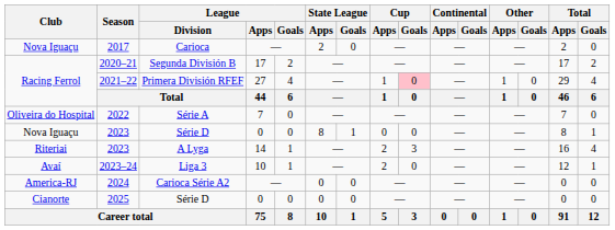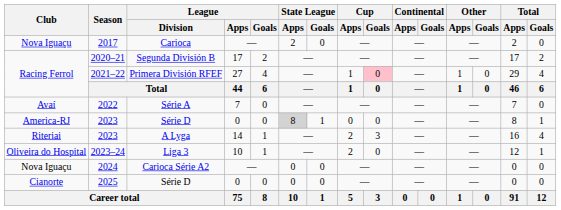 <table class="wikitable" style="text-align: center;">
 <tr>
 <th rowspan="2">Club</th>
 <th rowspan="2">Season</th>
 <th colspan="3">League</th>
 <th colspan="2">State League</th>
 <th colspan="2">Cup</th>
 <th colspan="2">Continental</th>
 <th colspan="2">Other</th>
 <th colspan="2">Total</th>
 </tr>
 <tr>
 <th>Division</th>
 <th>Apps</th>
 <th>Goals</th>
 <th>Apps</th>
 <th>Goals</th>
 <th>Apps</th>
 <th>Goals</th>
 <th>Apps</th>
 <th>Goals</th>
 <th>Apps</th>
 <th>Goals</th>
 <th>Apps</th>
 <th>Goals</th>
 </tr>
 <tr>
 <td valign="center"><a href='#'>Nova Iguaçu</a></td>
 <td><a href='#'>2017</a></td>
 <td><a href='#'>Carioca</a></td>
 <td colspan="2">—</td>
 <td>2</td>
 <td>0</td>
 <td colspan="2">—</td>
 <td colspan="2">—</td>
 <td colspan="2">—</td>
 <td>2</td>
 <td>0</td>
 </tr>
 <tr>
 <td rowspan="3" valign="center"><a href='#'>Racing Ferrol</a></td>
 <td><a href='#'>2020–21</a></td>
 <td><a href='#'>Segunda División B</a></td>
 <td>17</td>
 <td>2</td>
 <td colspan="2">—</td>
 <td colspan="2">—</td>
 <td colspan="2">—</td>
 <td colspan="2">—</td>
 <td>17</td>
 <td>2</td>
 </tr>
 <tr>
 <td><a href='#'>2021–22</a></td>
 <td><a href='#'>Primera División RFEF</a></td>
 <td>27</td>
 <td>4</td>
 <td colspan="2">—</td>
 <td>1</td>
 <td style="background: pink;">0</td>
 <td colspan="2">—</td>
 <td>1</td>
 <td>0</td>
 <td>29</td>
 <td>4</td>
 </tr>
 <tr>
 <th colspan="2">Total</th>
 <th>44</th>
 <th>6</th>
 <th colspan="2">—</th>
 <th>1</th>
 <th>0</th>
 <th colspan="2">—</th>
 <th>1</th>
 <th>0</th>
 <th>46</th>
 <th>6</th>
 </tr>
 <tr>
-<td valign="center"><a href='#'>Oliveira do Hospital</a></td>
+<td valign="center"><a href='#'>Avaí</a></td>
 <td><a href='#'>2022</a></td>
 <td><a href='#'>Série A</a></td>
 <td>7</td>
 <td>0</td>
 <td colspan="2">—</td>
 <td colspan="2">—</td>
 <td colspan="2">—</td>
 <td colspan="2">—</td>
 <td>7</td>
 <td>0</td>
 </tr>
 <tr>
-<td valign="center">Nova Iguaçu</td>
+<td valign="center"><a href='#'>America-RJ</a></td>
 <td><a href='#'>2023</a></td>
 <td><a href='#'>Série D</a></td>
 <td>0</td>
 <td>0</td>
-<td>8</td>
+<td style="background: lightgrey;">8</td>
 <td>1</td>
 <td>0</td>
 <td>0</td>
 <td colspan="2">—</td>
 <td colspan="2">—</td>
 <td>8</td>
 <td>1</td>
 </tr>
 <tr>
 <td valign="center"><a href='#'>Riteriai</a></td>
 <td><a href='#'>2023</a></td>
 <td><a href='#'>A Lyga</a></td>
 <td>14</td>
 <td>1</td>
 <td colspan="2">—</td>
 <td>2</td>
 <td>3</td>
 <td colspan="2">—</td>
 <td colspan="2">—</td>
 <td>16</td>
 <td>4</td>
 </tr>
 <tr>
-<td valign="center"><a href='#'>Avaí</a></td>
+<td valign="center"><a href='#'>Oliveira do Hospital</a></td>
 <td><a href='#'>2023–24</a></td>
 <td><a href='#'>Liga 3</a></td>
 <td>10</td>
 <td>1</td>
 <td colspan="2">—</td>
 <td>2</td>
 <td>0</td>
 <td colspan="2">—</td>
 <td colspan="2">—</td>
 <td>12</td>
 <td>1</td>
 </tr>
 <tr>
-<td valign="center"><a href='#'>America-RJ</a></td>
+<td valign="center">Nova Iguaçu</td>
 <td><a href='#'>2024</a></td>
 <td><a href='#'>Carioca Série A2</a></td>
 <td colspan="2">—</td>
 <td>0</td>
 <td>0</td>
 <td colspan="2">—</td>
 <td colspan="2">—</td>
 <td colspan="2">—</td>
 <td>0</td>
 <td>0</td>
 </tr>
 <tr>
 <td valign="center"><a href='#'>Cianorte</a></td>
 <td><a href='#'>2025</a></td>
 <td>Série D</td>
 <td>0</td>
 <td>0</td>
 <td>0</td>
 <td>0</td>
 <td colspan="2">—</td>
 <td colspan="2">—</td>
 <td colspan="2">—</td>
 <td>0</td>
 <td>0</td>
 </tr>
 <tr>
 <th colspan="3"><strong>Career total</strong></th>
 <th>75</th>
 <th>8</th>
 <th>10</th>
 <th>1</th>
 <th>5</th>
 <th>3</th>
 <th>0</th>
 <th>0</th>
 <th>1</th>
 <th>0</th>
 <th>91</th>
 <th>12</th>
 </tr>
 </table>
